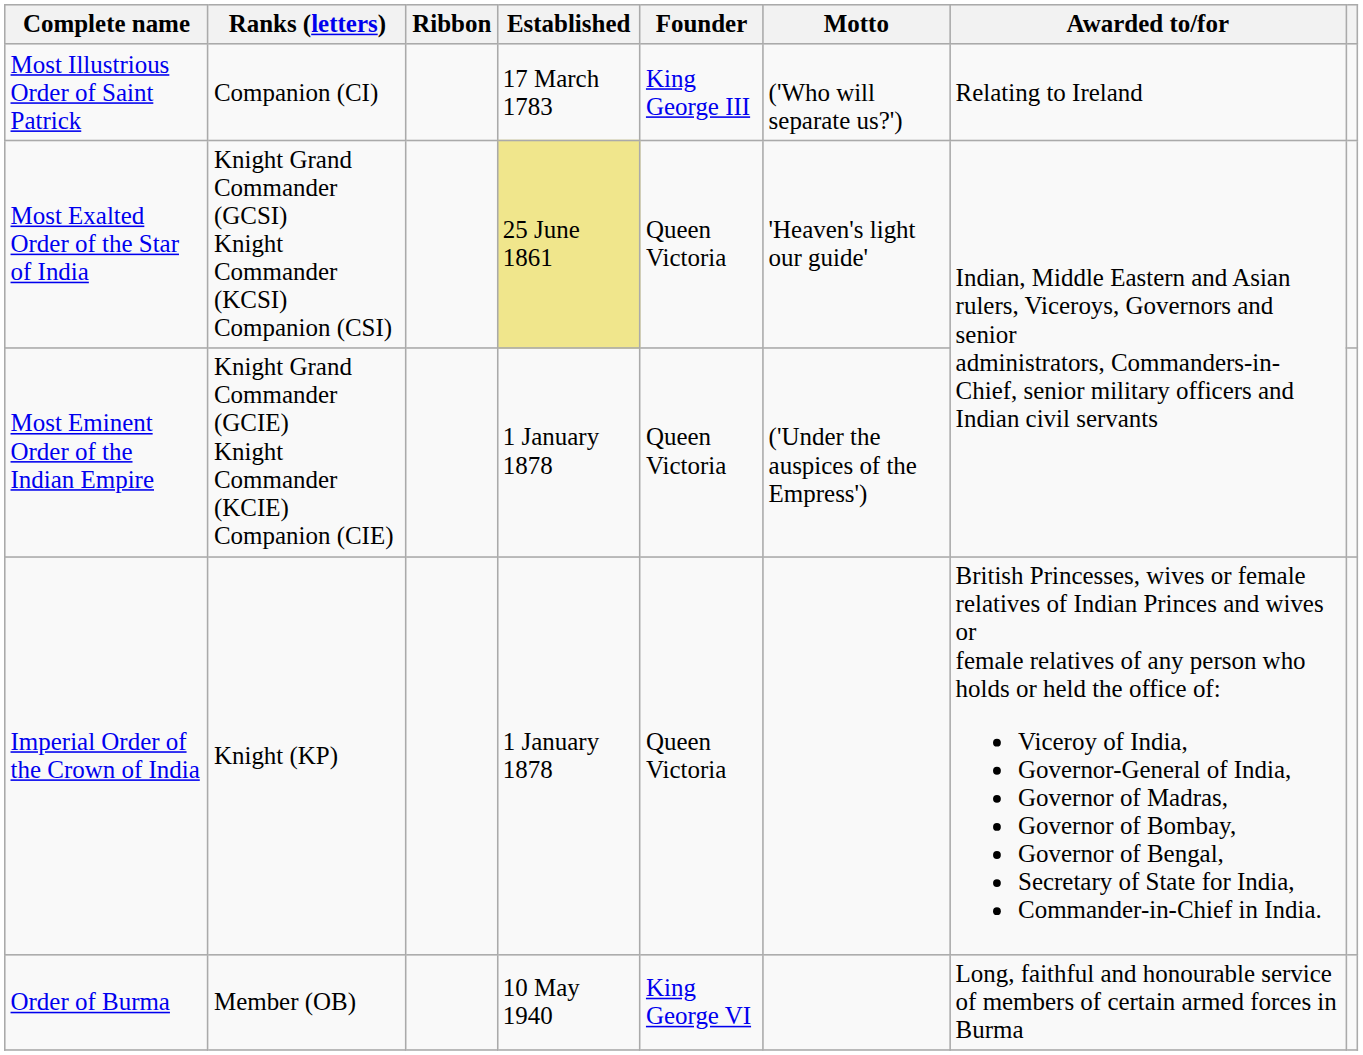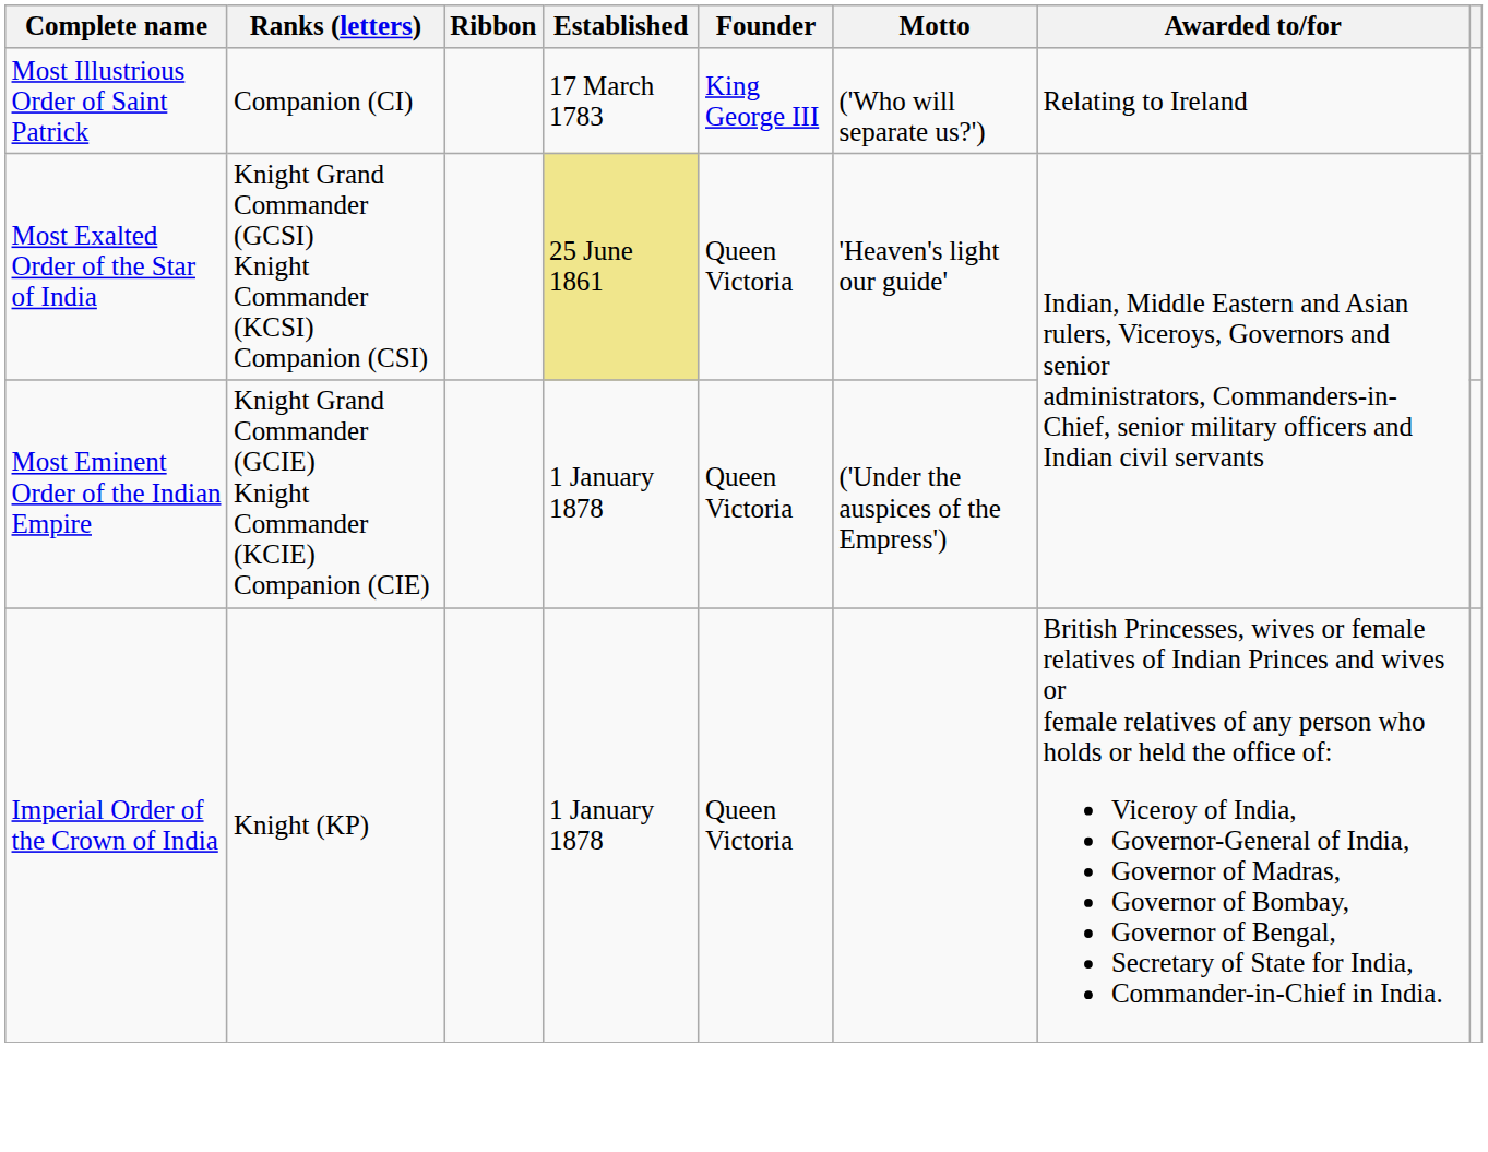 <table class="wikitable sortable">
 <tr>
 <th>Complete name</th>
 <th>Ranks (<a href='#'>letters</a>)</th>
 <th>Ribbon</th>
 <th>Established</th>
 <th>Founder</th>
 <th>Motto</th>
 <th>Awarded to/for</th>
 <th class=unsortable></th>
 </tr>
 <tr>
 <td><a href='#'>Most Illustrious Order of Saint Patrick</a></td>
 <td>Companion (CI)</td>
 <td></td>
 <td>17 March 1783</td>
 <td><a href='#'>King George III</a></td>
 <td><br>('Who will separate us?')</td>
 <td>Relating to Ireland</td>
 <td></td>
 </tr>
 <tr>
 <td><a href='#'>Most Exalted Order of the Star of India</a></td>
 <td>Knight Grand Commander (GCSI)<br>Knight Commander (KCSI)<br>Companion (CSI)</td>
 <td></td>
 <td style="background: khaki;">25 June 1861</td>
 <td>Queen Victoria</td>
 <td>'Heaven's light our guide'</td>
 <td rowspan=2>Indian, Middle Eastern and Asian rulers, Viceroys, Governors and senior<br>administrators, Commanders-in-Chief, senior military officers and Indian civil servants</td>
 <td></td>
 </tr>
 <tr>
 <td><a href='#'>Most Eminent Order of the Indian Empire</a></td>
 <td>Knight Grand Commander (GCIE)<br>Knight Commander (KCIE)<br>Companion (CIE)</td>
 <td></td>
 <td>1 January 1878</td>
 <td>Queen Victoria</td>
 <td><br>('Under the auspices of the Empress')</td>
 <td></td>
 </tr>
 <tr>
 <td><a href='#'>Imperial Order of the Crown of India</a></td>
 <td>Knight (KP)</td>
 <td></td>
 <td>1 January 1878</td>
 <td>Queen Victoria</td>
 <td></td>
 <td>British Princesses, wives or female relatives of Indian Princes and wives or<br>female relatives of any person who holds or held the office of:<br><ul><li>Viceroy of India,</li><li>Governor-General of India,</li><li>Governor of Madras,</li><li>Governor of Bombay,</li><li>Governor of Bengal,</li><li>Secretary of State for India,</li><li>Commander-in-Chief in India.</li></ul></td>
 <td></td>
 </tr>
-<tr>
-<td><a href='#'>Order of Burma</a></td>
-<td>Member (OB)</td>
-<td></td>
-<td>10 May 1940</td>
-<td><a href='#'>King George VI</a></td>
-<td></td>
-<td>Long, faithful and honourable service of members of certain armed forces in Burma</td>
-<td></td>
-</tr>
 </table>
